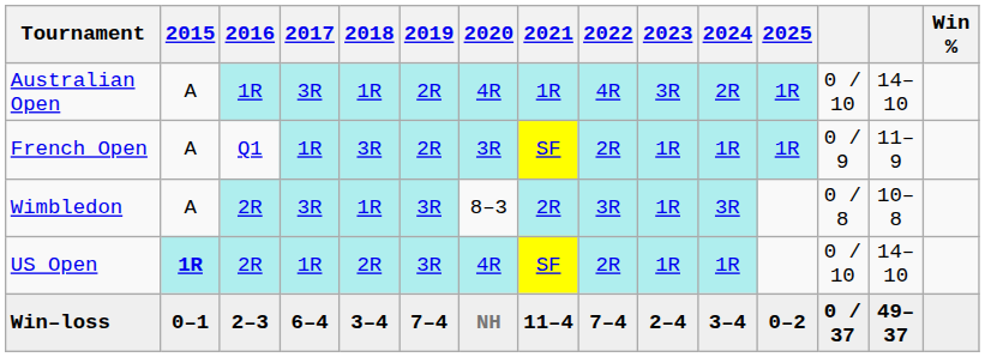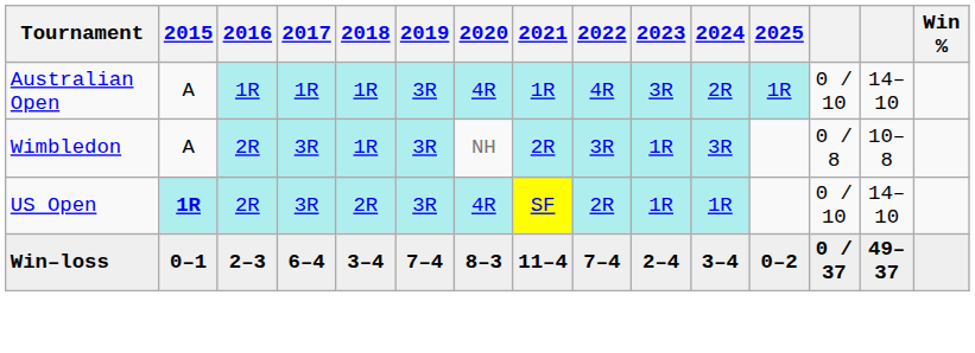 <table class=wikitable style=text-align:center>
 <tr>
 <th>Tournament</th>
 <th><a href='#'>2015</a></th>
 <th><a href='#'>2016</a></th>
 <th><a href='#'>2017</a></th>
 <th><a href='#'>2018</a></th>
 <th><a href='#'>2019</a></th>
 <th><a href='#'>2020</a></th>
 <th><a href='#'>2021</a></th>
 <th><a href='#'>2022</a></th>
 <th><a href='#'>2023</a></th>
 <th><a href='#'>2024</a></th>
 <th><a href='#'>2025</a></th>
 <th></th>
 <th></th>
 <th>Win %</th>
 </tr>
 <tr>
 <td align="left"><a href='#'>Australian Open</a></td>
 <td>A</td>
 <td bgcolor="afeeee"><a href='#'>1R</a></td>
+<td bgcolor="afeeee"><a href='#'>1R</a></td>
+<td bgcolor="afeeee"><a href='#'>1R</a></td>
 <td bgcolor="afeeee"><a href='#'>3R</a></td>
-<td bgcolor="afeeee"><a href='#'>1R</a></td>
-<td bgcolor="afeeee"><a href='#'>2R</a></td>
 <td bgcolor="afeeee"><a href='#'>4R</a></td>
 <td bgcolor=afeeee><a href='#'>1R</a></td>
 <td bgcolor=afeeee><a href='#'>4R</a></td>
 <td bgcolor=afeeee><a href='#'>3R</a></td>
 <td bgcolor=afeeee><a href='#'>2R</a></td>
 <td bgcolor=afeeee><a href='#'>1R</a></td>
 <td>0 / 10</td>
 <td>14–10</td>
 <td></td>
 </tr>
 <tr>
-<td align="left"><a href='#'>French Open</a></td>
-<td>A</td>
-<td><a href='#'>Q1</a></td>
-<td bgcolor="afeeee"><a href='#'>1R</a></td>
-<td bgcolor="afeeee"><a href='#'>3R</a></td>
-<td bgcolor="afeeee"><a href='#'>2R</a></td>
-<td bgcolor="afeeee"><a href='#'>3R</a></td>
-<td bgcolor=yellow><a href='#'>SF</a></td>
-<td bgcolor="afeeee"><a href='#'>2R</a></td>
-<td bgcolor="afeeee"><a href='#'>1R</a></td>
-<td bgcolor="afeeee"><a href='#'>1R</a></td>
-<td bgcolor="afeeee"><a href='#'>1R</a></td>
-<td>0 / 9</td>
-<td>11–9</td>
-<td></td>
-</tr>
-<tr>
 <td align="left"><a href='#'>Wimbledon</a></td>
 <td>A</td>
 <td bgcolor="afeeee"><a href='#'>2R</a></td>
 <td bgcolor="afeeee"><a href='#'>3R</a></td>
 <td bgcolor="afeeee"><a href='#'>1R</a></td>
 <td bgcolor="afeeee"><a href='#'>3R</a></td>
-<td>8–3</td>
+<td style="color:#767676;">NH</td>
 <td bgcolor="afeeee"><a href='#'>2R</a></td>
 <td bgcolor=afeeee><a href='#'>3R</a></td>
 <td bgcolor=afeeee><a href='#'>1R</a></td>
 <td bgcolor="afeeee"><a href='#'>3R</a></td>
 <td></td>
 <td>0 / 8</td>
 <td>10–8</td>
 <td></td>
 </tr>
 <tr>
 <td align="left"><a href='#'>US Open</a></td>
 <td bgcolor="afeeee"><strong><a href='#'>1R</a></strong></td>
 <td bgcolor="afeeee"><a href='#'>2R</a></td>
-<td bgcolor="afeeee"><a href='#'>1R</a></td>
+<td bgcolor="afeeee"><a href='#'>3R</a></td>
 <td bgcolor="afeeee"><a href='#'>2R</a></td>
 <td bgcolor="afeeee"><a href='#'>3R</a></td>
 <td bgcolor="afeeee"><a href='#'>4R</a></td>
 <td bgcolor="yellow"><a href='#'>SF</a></td>
 <td bgcolor="afeeee"><a href='#'>2R</a></td>
 <td bgcolor="afeeee"><a href='#'>1R</a></td>
 <td bgcolor="afeeee"><a href='#'>1R</a></td>
 <td></td>
 <td>0 / 10</td>
 <td>14–10</td>
 <td></td>
 </tr>
 <tr style=background:#efefef;font-weight:bold>
 <td style="text-align:left">Win–loss</td>
 <td>0–1</td>
 <td>2–3</td>
 <td>6–4</td>
 <td>3–4</td>
 <td>7–4</td>
-<td style="color:#767676;">NH</td>
+<td>8–3</td>
 <td>11–4</td>
 <td>7–4</td>
 <td>2–4</td>
 <td>3–4</td>
 <td>0–2</td>
 <td>0 / 37</td>
 <td>49–37</td>
 <td></td>
 </tr>
 </table>
